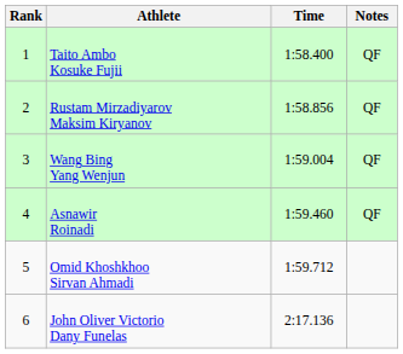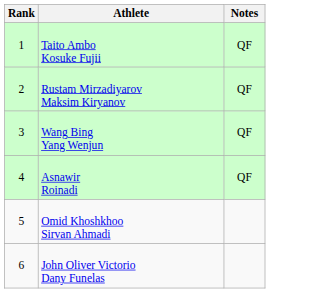 <table class=wikitable style="text-align:center">
 <tr>
 <th width=40>Rank</th>
 <th width=250>Athlete</th>
-<th width=80>Time</th>
 <th width=50>Notes</th>
 </tr>
 <tr bgcolor="ccffcc">
 <td>1</td>
 <td align=left><br><a href='#'>Taito Ambo</a><br><a href='#'>Kosuke Fujii</a></td>
-<td>1:58.400</td>
 <td>QF</td>
 </tr>
 <tr bgcolor="ccffcc">
 <td>2</td>
 <td align=left><br><a href='#'>Rustam Mirzadiyarov</a><br><a href='#'>Maksim Kiryanov</a></td>
-<td>1:58.856</td>
 <td>QF</td>
 </tr>
 <tr bgcolor="ccffcc">
 <td>3</td>
 <td align=left><br><a href='#'>Wang Bing</a><br><a href='#'>Yang Wenjun</a></td>
-<td>1:59.004</td>
 <td>QF</td>
 </tr>
 <tr bgcolor="ccffcc">
 <td>4</td>
 <td align=left><br><a href='#'>Asnawir</a><br><a href='#'>Roinadi</a></td>
-<td>1:59.460</td>
 <td>QF</td>
 </tr>
 <tr>
 <td>5</td>
 <td align=left><br><a href='#'>Omid Khoshkhoo</a><br><a href='#'>Sirvan Ahmadi</a></td>
-<td>1:59.712</td>
 <td></td>
 </tr>
 <tr>
 <td>6</td>
 <td align=left><br><a href='#'>John Oliver Victorio</a><br><a href='#'>Dany Funelas</a></td>
-<td>2:17.136</td>
 <td></td>
 </tr>
 </table>
